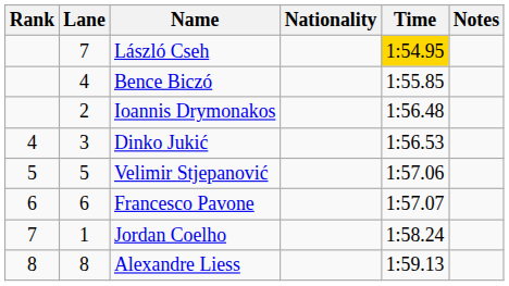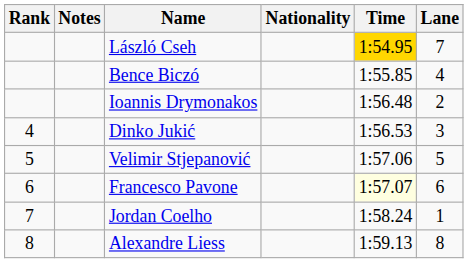 <table class="wikitable sortable" style="text-align:center">
 <tr>
 <th>Rank</th>
-<th>Lane</th>
+<th>Notes</th>
 <th>Name</th>
 <th>Nationality</th>
 <th>Time</th>
-<th>Notes</th>
+<th>Lane</th>
 </tr>
 <tr>
 <td></td>
-<td>7</td>
+<td></td>
 <td align=left><a href='#'>László Cseh</a></td>
 <td align=left></td>
 <td style="background: gold;">1:54.95</td>
-<td></td>
+<td>7</td>
 </tr>
 <tr>
 <td></td>
-<td>4</td>
+<td></td>
 <td align=left><a href='#'>Bence Biczó</a></td>
 <td align=left></td>
 <td>1:55.85</td>
-<td></td>
+<td>4</td>
 </tr>
 <tr>
 <td></td>
-<td>2</td>
+<td></td>
 <td align=left><a href='#'>Ioannis Drymonakos</a></td>
 <td align=left></td>
 <td>1:56.48</td>
-<td></td>
+<td>2</td>
 </tr>
 <tr>
 <td>4</td>
-<td>3</td>
+<td></td>
 <td align=left><a href='#'>Dinko Jukić</a></td>
 <td align=left></td>
 <td>1:56.53</td>
-<td></td>
+<td>3</td>
 </tr>
 <tr>
 <td>5</td>
-<td>5</td>
+<td></td>
 <td align=left><a href='#'>Velimir Stjepanović</a></td>
 <td align=left></td>
 <td>1:57.06</td>
-<td></td>
+<td>5</td>
 </tr>
 <tr>
 <td>6</td>
-<td>6</td>
+<td></td>
 <td align=left><a href='#'>Francesco Pavone</a></td>
 <td align=left></td>
-<td>1:57.07</td>
-<td></td>
+<td style="background: lightyellow;">1:57.07</td>
+<td>6</td>
 </tr>
 <tr>
 <td>7</td>
-<td>1</td>
+<td></td>
 <td align=left><a href='#'>Jordan Coelho</a></td>
 <td align=left></td>
 <td>1:58.24</td>
-<td></td>
+<td>1</td>
 </tr>
 <tr>
 <td>8</td>
-<td>8</td>
+<td></td>
 <td align=left><a href='#'>Alexandre Liess</a></td>
 <td align=left></td>
 <td>1:59.13</td>
-<td></td>
+<td>8</td>
 </tr>
 </table>
